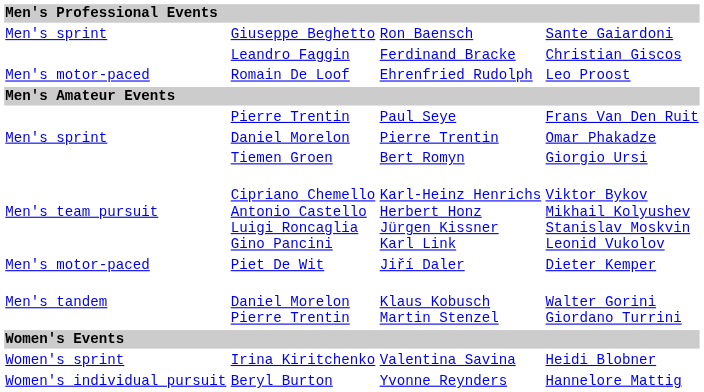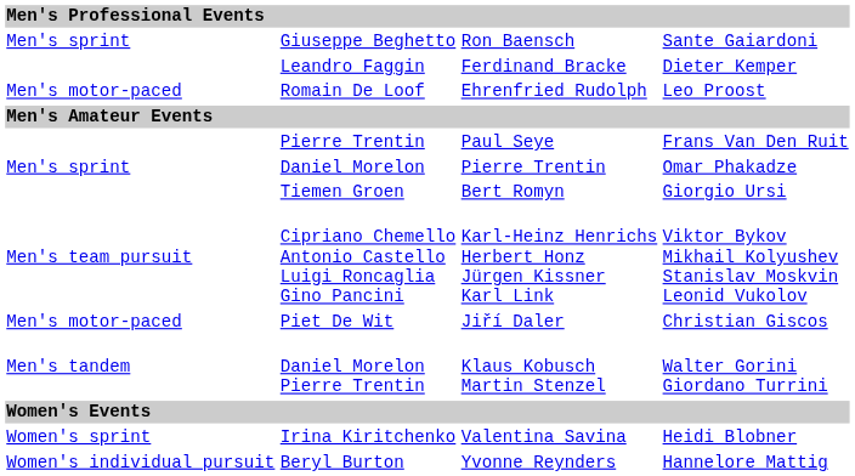 <table>
 <tr bgcolor="#cccccc">
 <td colspan=7><strong>Men's Professional Events</strong></td>
 </tr>
 <tr>
 <td><a href='#'>Men's sprint</a> <br></td>
 <td><a href='#'>Giuseppe Beghetto</a><br></td>
 <td><a href='#'>Ron Baensch</a><br></td>
 <td><a href='#'>Sante Gaiardoni</a><br></td>
 </tr>
 <tr>
 <td><br></td>
 <td><a href='#'>Leandro Faggin</a><br></td>
 <td><a href='#'>Ferdinand Bracke</a><br></td>
-<td><a href='#'>Christian Giscos</a><br></td>
+<td><a href='#'>Dieter Kemper</a><br></td>
 </tr>
 <tr>
 <td><a href='#'>Men's motor-paced</a><br></td>
 <td><a href='#'>Romain De Loof</a><br></td>
 <td><a href='#'>Ehrenfried Rudolph</a><br></td>
 <td><a href='#'>Leo Proost</a><br></td>
 </tr>
 <tr bgcolor="#cccccc">
 <td colspan=7><strong>Men's Amateur Events</strong></td>
 </tr>
 <tr>
 <td><br></td>
 <td><a href='#'>Pierre Trentin</a><br></td>
 <td><a href='#'>Paul Seye</a><br></td>
 <td><a href='#'>Frans Van Den Ruit</a> <br></td>
 </tr>
 <tr>
 <td><a href='#'>Men's sprint</a> <br></td>
 <td><a href='#'>Daniel Morelon</a> <br></td>
 <td><a href='#'>Pierre Trentin</a><br></td>
 <td><a href='#'>Omar Phakadze</a><br></td>
 </tr>
 <tr>
 <td><br></td>
 <td><a href='#'>Tiemen Groen</a><br></td>
 <td><a href='#'>Bert Romyn</a><br></td>
 <td><a href='#'>Giorgio Ursi</a><br></td>
 </tr>
 <tr>
 <td><a href='#'>Men's team pursuit</a><br></td>
 <td> <br> <a href='#'>Cipriano Chemello</a><br> <a href='#'>Antonio Castello</a><br> <a href='#'>Luigi Roncaglia</a><br> <a href='#'>Gino Pancini</a></td>
 <td> <br> <a href='#'>Karl-Heinz Henrichs</a><br> <a href='#'>Herbert Honz</a><br> <a href='#'>Jürgen Kissner</a><br> <a href='#'>Karl Link</a></td>
 <td> <br> <a href='#'>Viktor Bykov</a><br> <a href='#'>Mikhail Kolyushev</a><br> <a href='#'>Stanislav Moskvin</a><br> <a href='#'>Leonid Vukolov</a></td>
 </tr>
 <tr>
 <td><a href='#'>Men's motor-paced</a><br></td>
 <td><a href='#'>Piet De Wit</a><br></td>
 <td><a href='#'>Jiří Daler</a><br></td>
-<td><a href='#'>Dieter Kemper</a><br></td>
+<td><a href='#'>Christian Giscos</a><br></td>
 </tr>
 <tr>
 <td><a href='#'>Men's tandem</a><br></td>
 <td> <br><a href='#'>Daniel Morelon </a><br> <a href='#'>Pierre Trentin</a></td>
 <td> <br><a href='#'>Klaus Kobusch</a><br><a href='#'>Martin Stenzel</a></td>
 <td> <br><a href='#'>Walter Gorini</a><br> <a href='#'>Giordano Turrini</a></td>
 </tr>
 <tr bgcolor="#cccccc">
 <td colspan=7><strong>Women's Events</strong></td>
 </tr>
 <tr>
 <td><a href='#'>Women's sprint</a><br></td>
 <td><a href='#'>Irina Kiritchenko</a><br></td>
 <td><a href='#'>Valentina Savina</a><br></td>
 <td><a href='#'>Heidi Blobner</a><br></td>
 </tr>
 <tr>
 <td><a href='#'>Women's individual pursuit</a><br></td>
 <td><a href='#'>Beryl Burton</a><br></td>
 <td><a href='#'>Yvonne Reynders</a><br></td>
 <td><a href='#'>Hannelore Mattig</a><br></td>
 </tr>
 </table>
